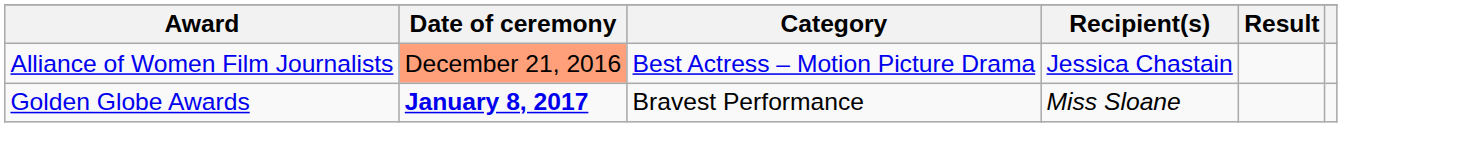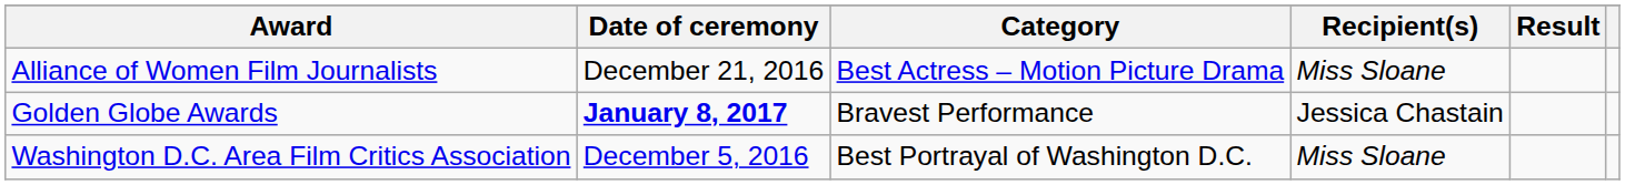 <table class="wikitable sortable">
 <tr>
 </tr>
 <tr>
 <th>Award</th>
 <th>Date of ceremony</th>
 <th>Category</th>
 <th>Recipient(s)</th>
 <th>Result</th>
 <th></th>
 </tr>
 <tr>
 <td><a href='#'>Alliance of Women Film Journalists</a></td>
-<td style="background: lightsalmon;">December 21, 2016</td>
+<td>December 21, 2016</td>
 <td><a href='#'>Best Actress – Motion Picture Drama</a></td>
-<td><a href='#'>Jessica Chastain</a></td>
+<td><em>Miss Sloane</em></td>
 <td></td>
 <td></td>
 </tr>
 <tr>
 <td><a href='#'>Golden Globe Awards</a></td>
 <td><strong><a href='#'>January 8, 2017</a></strong></td>
 <td>Bravest Performance</td>
+<td>Jessica Chastain</td>
+<td></td>
+<td></td>
+</tr>
+<tr>
+<td><a href='#'>Washington D.C. Area Film Critics Association</a></td>
+<td><a href='#'>December 5, 2016</a></td>
+<td>Best Portrayal of Washington D.C.</td>
 <td><em>Miss Sloane</em></td>
 <td></td>
 <td></td>
 </tr>
 </table>
